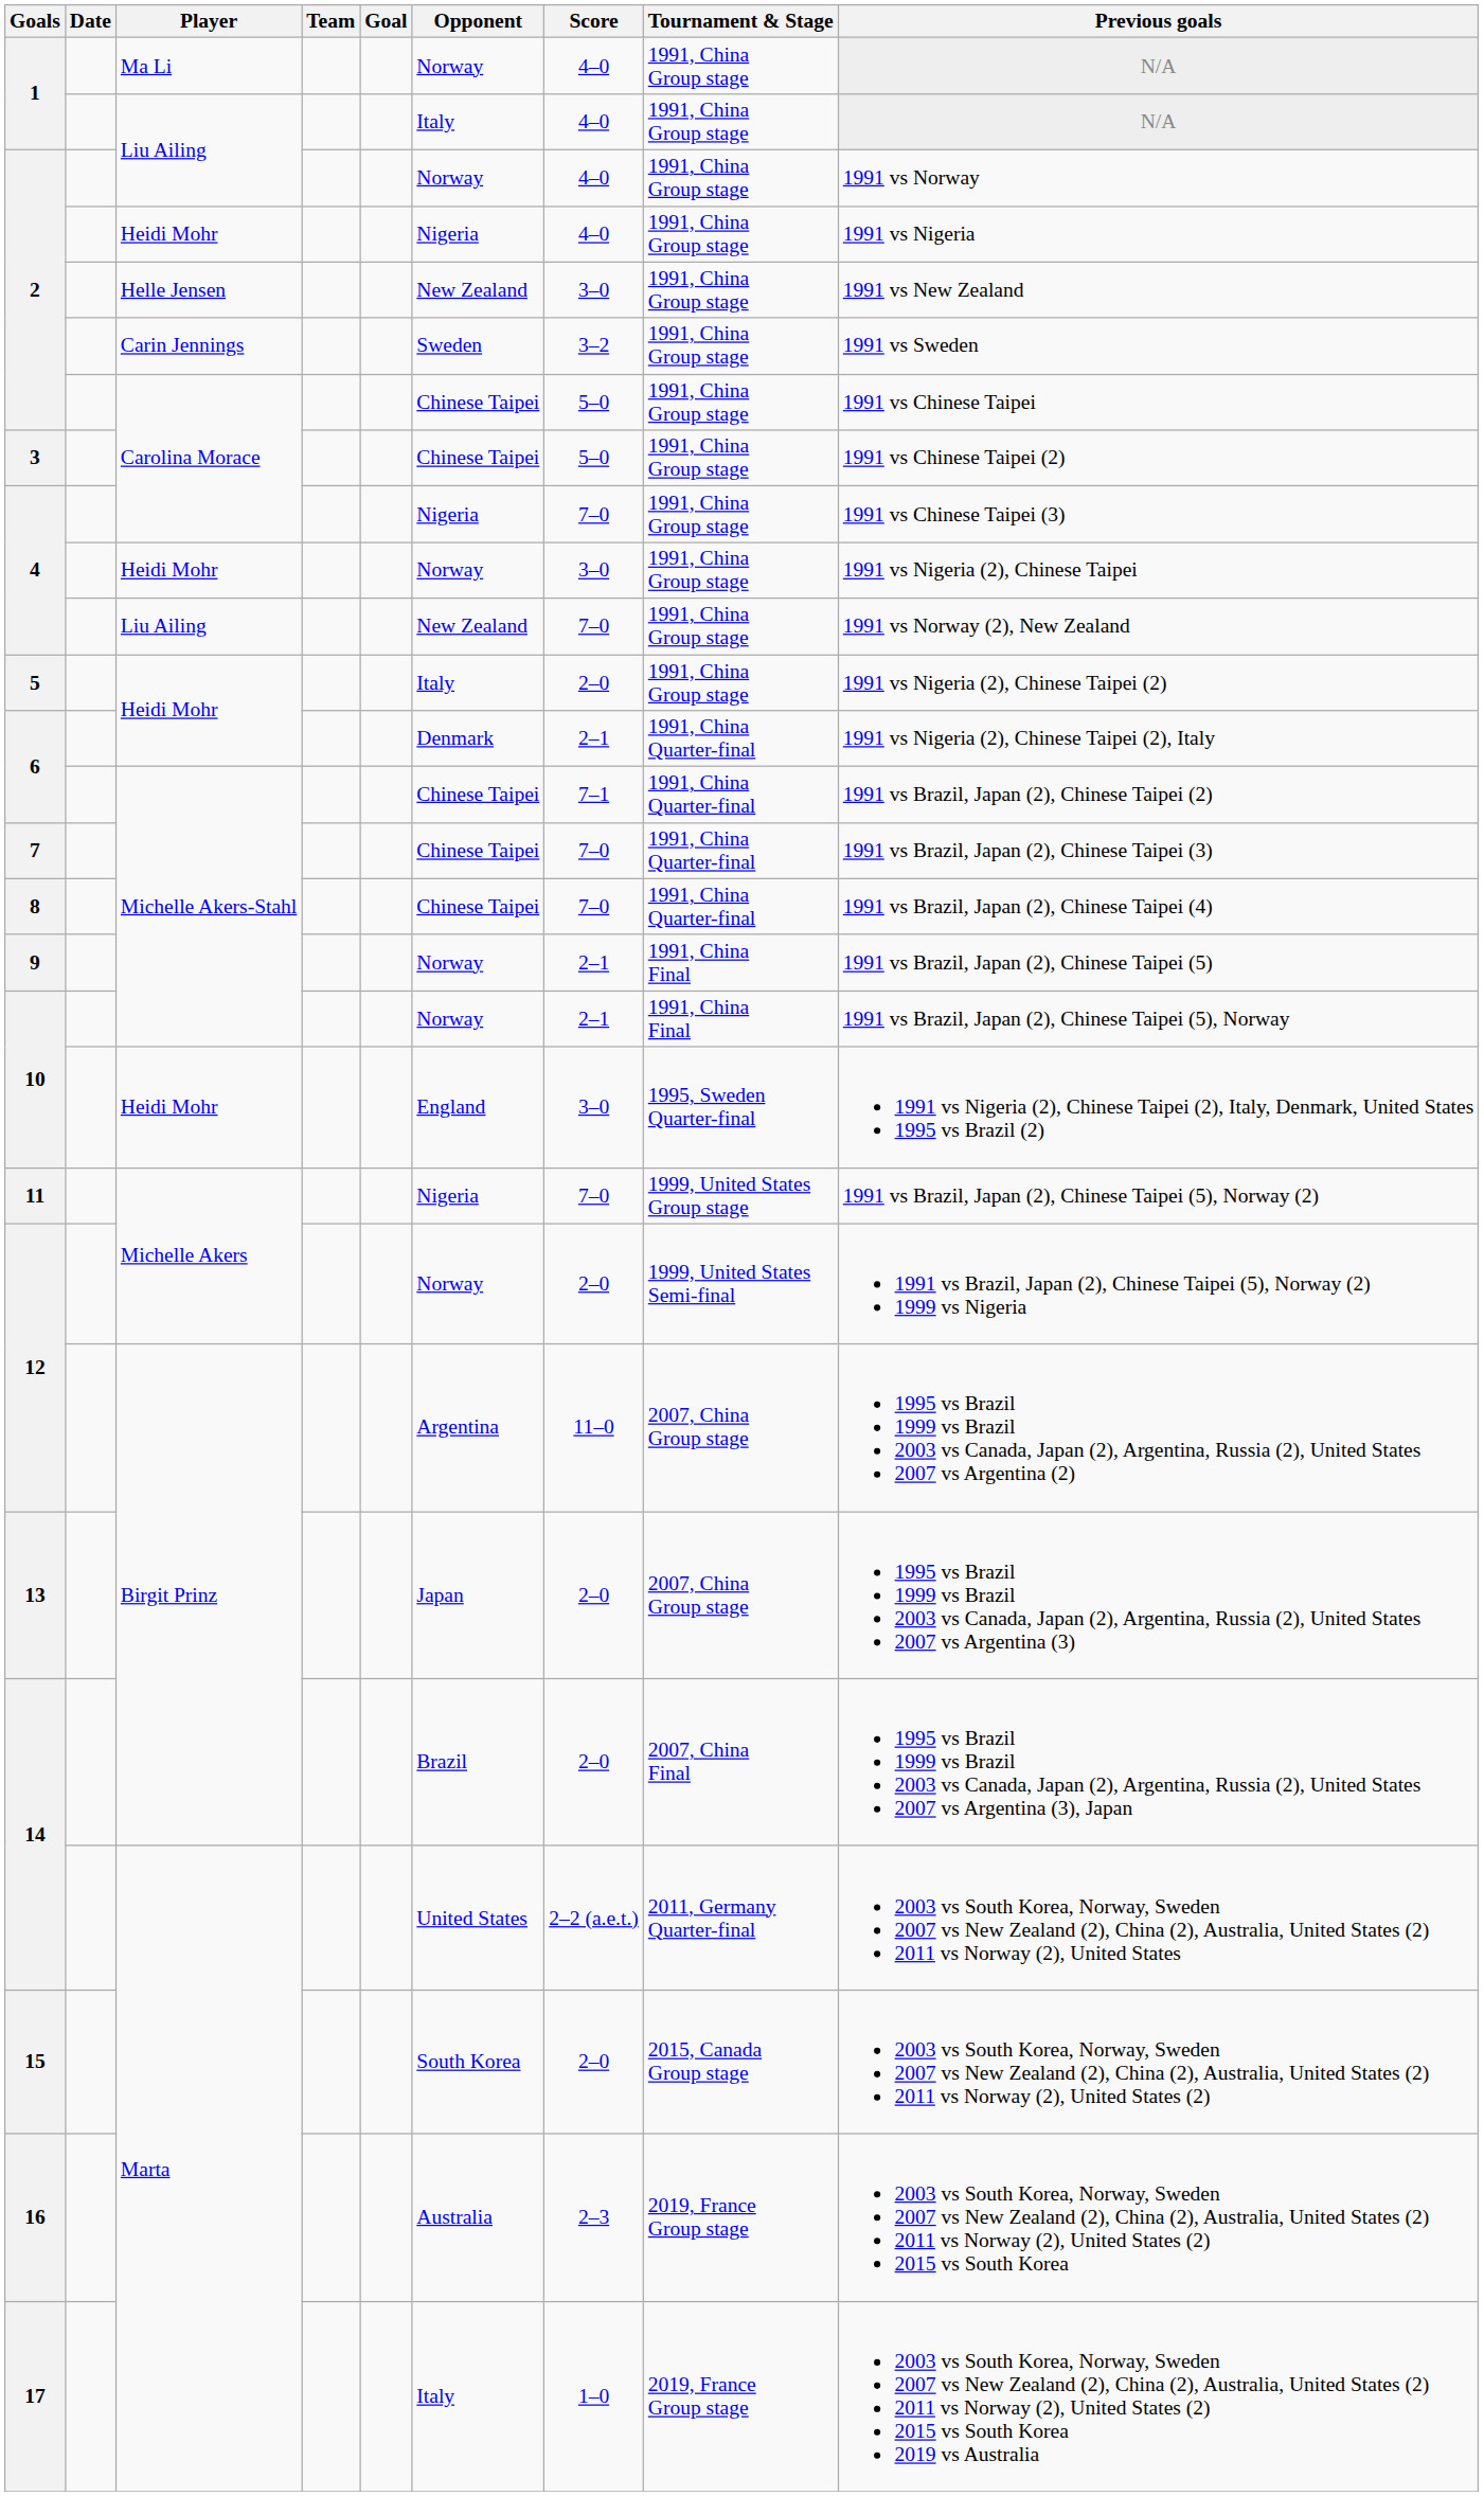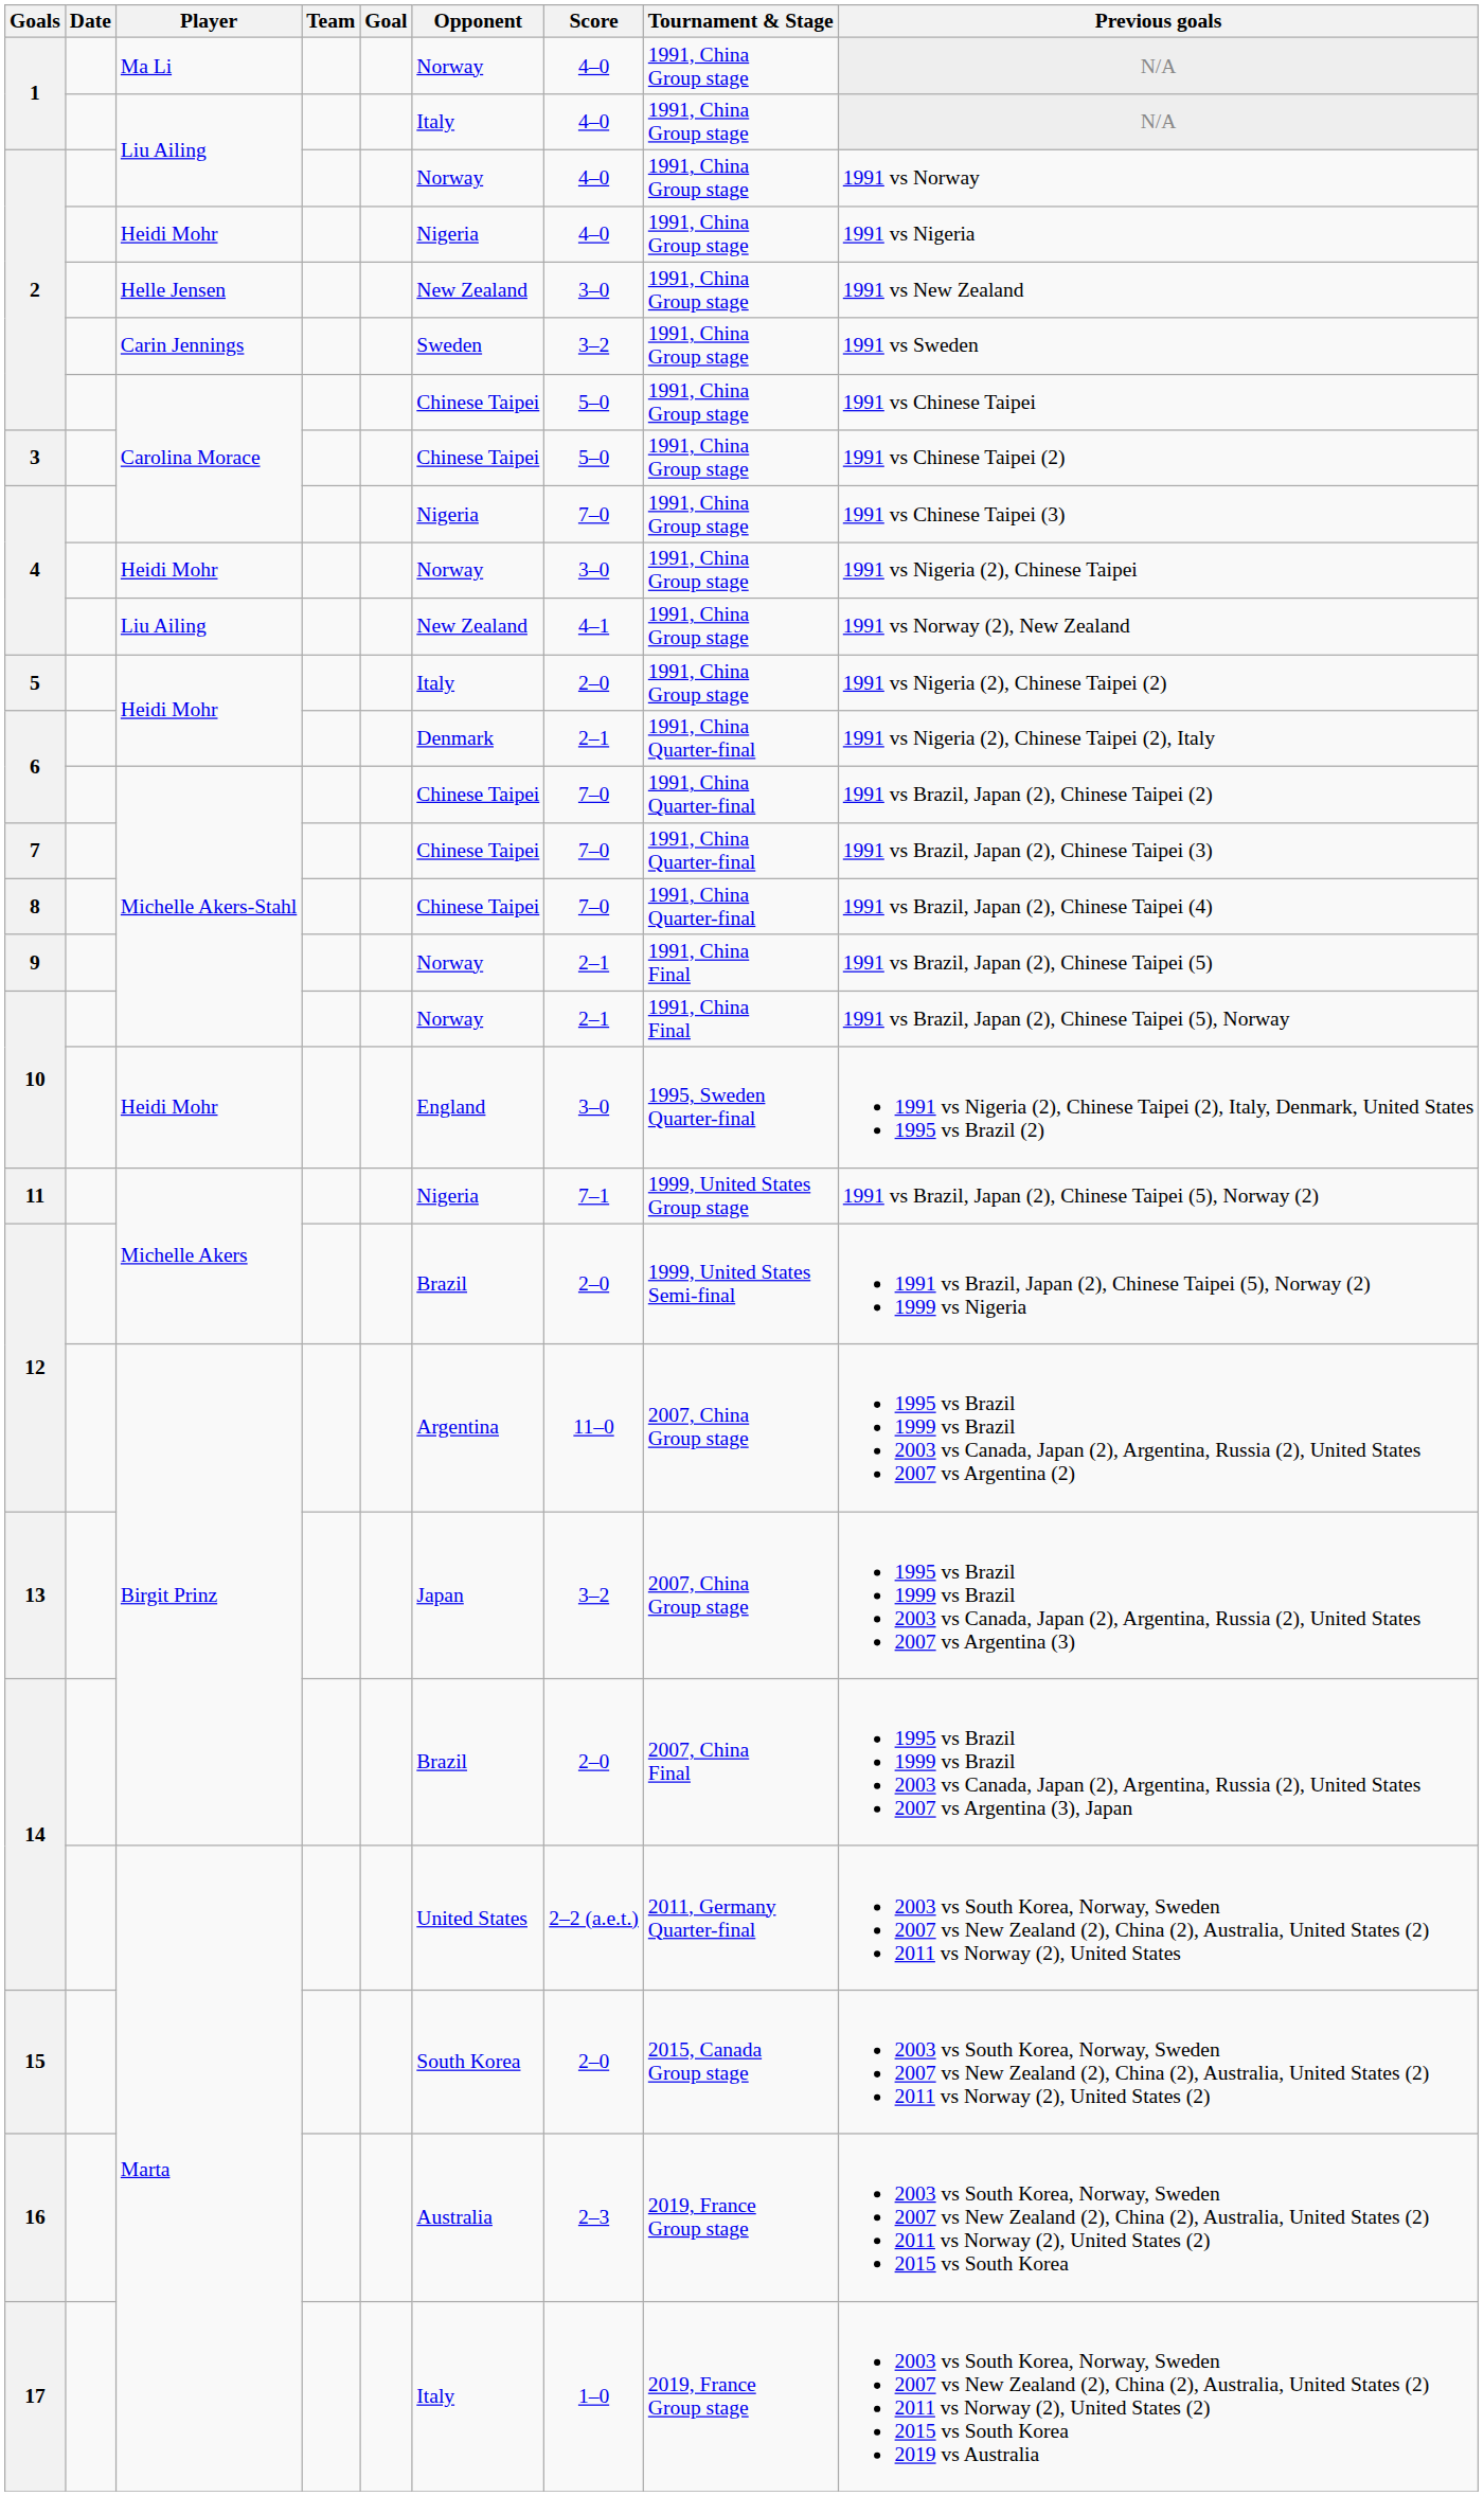 <table class="wikitable" style="text-align:left">
 <tr>
 <th scope="col">Goals</th>
 <th scope="col">Date</th>
 <th scope="col">Player</th>
 <th scope="col">Team</th>
 <th scope="col">Goal</th>
 <th scope="col">Opponent</th>
 <th scope="col">Score</th>
 <th scope="col">Tournament & Stage</th>
 <th scope="col">Previous goals</th>
 </tr>
 <tr>
 <th scope="row" rowspan=2>1</th>
 <td></td>
 <td><a href='#'>Ma Li</a></td>
 <td></td>
 <td></td>
 <td><a href='#'>Norway</a></td>
 <td align=center><a href='#'>4–0</a></td>
 <td><a href='#'>1991, China</a> <br> <a href='#'>Group stage</a></td>
 <td style="background:#eee; color:#888888; text-align:center;">N/A</td>
 </tr>
 <tr>
 <td></td>
 <td rowspan=2><a href='#'>Liu Ailing</a></td>
 <td></td>
 <td></td>
 <td><a href='#'>Italy</a></td>
 <td align=center><a href='#'>4–0</a></td>
 <td><a href='#'>1991, China</a> <br> <a href='#'>Group stage</a></td>
 <td style="background:#eee; color:#888888; text-align:center;">N/A</td>
 </tr>
 <tr>
 <th scope="row" rowspan=5>2</th>
 <td></td>
 <td></td>
 <td></td>
 <td><a href='#'>Norway</a></td>
 <td align=center><a href='#'>4–0</a></td>
 <td><a href='#'>1991, China</a> <br> <a href='#'>Group stage</a></td>
 <td><a href='#'>1991</a> vs Norway</td>
 </tr>
 <tr>
 <td></td>
 <td><a href='#'>Heidi Mohr</a></td>
 <td></td>
 <td></td>
 <td><a href='#'>Nigeria</a></td>
 <td align=center><a href='#'>4–0</a></td>
 <td><a href='#'>1991, China</a> <br> <a href='#'>Group stage</a></td>
 <td><a href='#'>1991</a> vs Nigeria</td>
 </tr>
 <tr>
 <td></td>
 <td><a href='#'>Helle Jensen</a></td>
 <td></td>
 <td></td>
 <td><a href='#'>New Zealand</a></td>
 <td align=center><a href='#'>3–0</a></td>
 <td><a href='#'>1991, China</a> <br> <a href='#'>Group stage</a></td>
 <td><a href='#'>1991</a> vs New Zealand</td>
 </tr>
 <tr>
 <td></td>
 <td><a href='#'>Carin Jennings</a></td>
 <td></td>
 <td></td>
 <td><a href='#'>Sweden</a></td>
 <td align=center><a href='#'>3–2</a></td>
 <td><a href='#'>1991, China</a> <br> <a href='#'>Group stage</a></td>
 <td><a href='#'>1991</a> vs Sweden</td>
 </tr>
 <tr>
 <td></td>
 <td rowspan=3><a href='#'>Carolina Morace</a></td>
 <td></td>
 <td></td>
 <td><a href='#'>Chinese Taipei</a></td>
 <td align=center><a href='#'>5–0</a></td>
 <td><a href='#'>1991, China</a> <br> <a href='#'>Group stage</a></td>
 <td><a href='#'>1991</a> vs Chinese Taipei</td>
 </tr>
 <tr>
 <th>3</th>
 <td></td>
 <td></td>
 <td></td>
 <td><a href='#'>Chinese Taipei</a></td>
 <td align=center><a href='#'>5–0</a></td>
 <td><a href='#'>1991, China</a> <br> <a href='#'>Group stage</a></td>
 <td><a href='#'>1991</a> vs Chinese Taipei (2)</td>
 </tr>
 <tr>
 <th scope="row" rowspan=3>4</th>
 <td></td>
 <td></td>
 <td></td>
 <td><a href='#'>Nigeria</a></td>
 <td align=center><a href='#'>7–0</a></td>
 <td><a href='#'>1991, China</a> <br> <a href='#'>Group stage</a></td>
 <td><a href='#'>1991</a> vs Chinese Taipei (3)</td>
 </tr>
 <tr>
 <td></td>
 <td><a href='#'>Heidi Mohr</a></td>
 <td></td>
 <td></td>
 <td><a href='#'>Norway</a></td>
 <td align=center><a href='#'>3–0</a></td>
 <td><a href='#'>1991, China</a> <br> <a href='#'>Group stage</a></td>
 <td><a href='#'>1991</a> vs Nigeria (2), Chinese Taipei</td>
 </tr>
 <tr>
 <td></td>
 <td><a href='#'>Liu Ailing</a></td>
 <td></td>
 <td></td>
 <td><a href='#'>New Zealand</a></td>
-<td align=center><a href='#'>7–0</a></td>
+<td align=center><a href='#'>4–1</a></td>
 <td><a href='#'>1991, China</a> <br> <a href='#'>Group stage</a></td>
 <td><a href='#'>1991</a> vs Norway (2), New Zealand</td>
 </tr>
 <tr>
 <th>5</th>
 <td></td>
 <td rowspan=2><a href='#'>Heidi Mohr</a></td>
 <td></td>
 <td></td>
 <td><a href='#'>Italy</a></td>
 <td align=center><a href='#'>2–0</a></td>
 <td><a href='#'>1991, China</a> <br> <a href='#'>Group stage</a></td>
 <td><a href='#'>1991</a> vs Nigeria (2), Chinese Taipei (2)</td>
 </tr>
 <tr>
 <th scope="row" rowspan=2>6</th>
 <td></td>
 <td></td>
 <td></td>
 <td><a href='#'>Denmark</a></td>
 <td align=center><a href='#'>2–1</a></td>
 <td><a href='#'>1991, China</a> <br> <a href='#'>Quarter-final</a></td>
 <td><a href='#'>1991</a> vs Nigeria (2), Chinese Taipei (2), Italy</td>
 </tr>
 <tr>
 <td></td>
 <td rowspan=5><a href='#'>Michelle Akers-Stahl</a></td>
 <td></td>
 <td></td>
 <td><a href='#'>Chinese Taipei</a></td>
-<td align=center><a href='#'>7–1</a></td>
+<td align=center><a href='#'>7–0</a></td>
 <td><a href='#'>1991, China</a> <br> <a href='#'>Quarter-final</a></td>
 <td><a href='#'>1991</a> vs Brazil, Japan (2), Chinese Taipei (2)</td>
 </tr>
 <tr>
 <th>7</th>
 <td></td>
 <td></td>
 <td></td>
 <td><a href='#'>Chinese Taipei</a></td>
 <td align=center><a href='#'>7–0</a></td>
 <td><a href='#'>1991, China</a> <br> <a href='#'>Quarter-final</a></td>
 <td><a href='#'>1991</a> vs Brazil, Japan (2), Chinese Taipei (3)</td>
 </tr>
 <tr>
 <th>8</th>
 <td></td>
 <td></td>
 <td></td>
 <td><a href='#'>Chinese Taipei</a></td>
 <td align=center><a href='#'>7–0</a></td>
 <td><a href='#'>1991, China</a> <br> <a href='#'>Quarter-final</a></td>
 <td><a href='#'>1991</a> vs Brazil, Japan (2), Chinese Taipei (4)</td>
 </tr>
 <tr>
 <th>9</th>
 <td></td>
 <td></td>
 <td></td>
 <td><a href='#'>Norway</a></td>
 <td align=center><a href='#'>2–1</a></td>
 <td><a href='#'>1991, China</a> <br> <a href='#'>Final</a></td>
 <td><a href='#'>1991</a> vs Brazil, Japan (2), Chinese Taipei (5)</td>
 </tr>
 <tr>
 <th scope="row" rowspan=2>10</th>
 <td></td>
 <td></td>
 <td></td>
 <td><a href='#'>Norway</a></td>
 <td align=center><a href='#'>2–1</a></td>
 <td><a href='#'>1991, China</a> <br> <a href='#'>Final</a></td>
 <td><a href='#'>1991</a> vs Brazil, Japan (2), Chinese Taipei (5), Norway</td>
 </tr>
 <tr>
 <td></td>
 <td><a href='#'>Heidi Mohr</a></td>
 <td></td>
 <td></td>
 <td><a href='#'>England</a></td>
 <td align=center><a href='#'>3–0</a></td>
 <td><a href='#'>1995, Sweden</a> <br> <a href='#'>Quarter-final</a></td>
 <td><br><ul><li><a href='#'>1991</a> vs Nigeria (2), Chinese Taipei (2), Italy, Denmark, United States</li><li><a href='#'>1995</a> vs Brazil (2)</li></ul></td>
 </tr>
 <tr>
 <th>11</th>
 <td></td>
 <td rowspan=2><a href='#'>Michelle Akers</a></td>
 <td></td>
 <td></td>
 <td><a href='#'>Nigeria</a></td>
-<td align=center><a href='#'>7–0</a></td>
+<td align=center><a href='#'>7–1</a></td>
 <td><a href='#'>1999, United States</a> <br> <a href='#'>Group stage</a></td>
 <td><a href='#'>1991</a> vs Brazil, Japan (2), Chinese Taipei (5), Norway (2)</td>
 </tr>
 <tr>
 <th scope="row" rowspan=2>12</th>
 <td></td>
 <td></td>
 <td></td>
-<td><a href='#'>Norway</a></td>
+<td><a href='#'>Brazil</a></td>
 <td align=center><a href='#'>2–0</a></td>
 <td><a href='#'>1999, United States</a> <br> <a href='#'>Semi-final</a></td>
 <td><br><ul><li><a href='#'>1991</a> vs Brazil, Japan (2), Chinese Taipei (5), Norway (2)</li><li><a href='#'>1999</a> vs Nigeria</li></ul></td>
 </tr>
 <tr>
 <td></td>
 <td rowspan=3><a href='#'>Birgit Prinz</a></td>
 <td></td>
 <td></td>
 <td><a href='#'>Argentina</a></td>
 <td align=center><a href='#'>11–0</a></td>
 <td><a href='#'>2007, China</a> <br> <a href='#'>Group stage</a></td>
 <td><br><ul><li><a href='#'>1995</a> vs Brazil</li><li><a href='#'>1999</a> vs Brazil</li><li><a href='#'>2003</a> vs Canada, Japan (2), Argentina, Russia (2), United States</li><li><a href='#'>2007</a> vs Argentina (2)</li></ul></td>
 </tr>
 <tr>
 <th>13</th>
 <td></td>
 <td></td>
 <td></td>
 <td><a href='#'>Japan</a></td>
-<td align=center><a href='#'>2–0</a></td>
+<td align=center><a href='#'>3–2</a></td>
 <td><a href='#'>2007, China</a> <br> <a href='#'>Group stage</a></td>
 <td><br><ul><li><a href='#'>1995</a> vs Brazil</li><li><a href='#'>1999</a> vs Brazil</li><li><a href='#'>2003</a> vs Canada, Japan (2), Argentina, Russia (2), United States</li><li><a href='#'>2007</a> vs Argentina (3)</li></ul></td>
 </tr>
 <tr>
 <th scope="row" rowspan=2>14</th>
 <td></td>
 <td></td>
 <td></td>
 <td><a href='#'>Brazil</a></td>
 <td align=center><a href='#'>2–0</a></td>
 <td><a href='#'>2007, China</a> <br> <a href='#'>Final</a></td>
 <td><br><ul><li><a href='#'>1995</a> vs Brazil</li><li><a href='#'>1999</a> vs Brazil</li><li><a href='#'>2003</a> vs Canada, Japan (2), Argentina, Russia (2), United States</li><li><a href='#'>2007</a> vs Argentina (3), Japan</li></ul></td>
 </tr>
 <tr>
 <td></td>
 <td rowspan=4><a href='#'>Marta</a></td>
 <td></td>
 <td></td>
 <td><a href='#'>United States</a></td>
 <td align=center><a href='#'>2–2 (a.e.t.)</a></td>
 <td><a href='#'>2011, Germany</a> <br> <a href='#'>Quarter-final</a></td>
 <td><br><ul><li><a href='#'>2003</a> vs South Korea, Norway, Sweden</li><li><a href='#'>2007</a> vs New Zealand (2), China (2), Australia, United States (2)</li><li><a href='#'>2011</a> vs Norway (2), United States</li></ul></td>
 </tr>
 <tr>
 <th>15</th>
 <td></td>
 <td></td>
 <td></td>
 <td><a href='#'>South Korea</a></td>
 <td align=center><a href='#'>2–0</a></td>
 <td><a href='#'>2015, Canada</a> <br> <a href='#'>Group stage</a></td>
 <td><br><ul><li><a href='#'>2003</a> vs South Korea, Norway, Sweden</li><li><a href='#'>2007</a> vs New Zealand (2), China (2), Australia, United States (2)</li><li><a href='#'>2011</a> vs Norway (2), United States (2)</li></ul></td>
 </tr>
 <tr>
 <th>16</th>
 <td></td>
 <td></td>
 <td></td>
 <td><a href='#'>Australia</a></td>
 <td align=center><a href='#'>2–3</a></td>
 <td><a href='#'>2019, France</a> <br> <a href='#'>Group stage</a></td>
 <td><br><ul><li><a href='#'>2003</a> vs South Korea, Norway, Sweden</li><li><a href='#'>2007</a> vs New Zealand (2), China (2), Australia, United States (2)</li><li><a href='#'>2011</a> vs Norway (2), United States (2)</li><li><a href='#'>2015</a> vs South Korea</li></ul></td>
 </tr>
 <tr>
 <th>17</th>
 <td></td>
 <td></td>
 <td></td>
 <td><a href='#'>Italy</a></td>
 <td align=center><a href='#'>1–0</a></td>
 <td><a href='#'>2019, France</a> <br> <a href='#'>Group stage</a></td>
 <td><br><ul><li><a href='#'>2003</a> vs South Korea, Norway, Sweden</li><li><a href='#'>2007</a> vs New Zealand (2), China (2), Australia, United States (2)</li><li><a href='#'>2011</a> vs Norway (2), United States (2)</li><li><a href='#'>2015</a> vs South Korea</li><li><a href='#'>2019</a> vs Australia</li></ul></td>
 </tr>
 </table>
